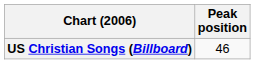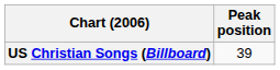 <table class="wikitable sortable plainrowheaders" style="text-align:center">
 <tr>
 <th scope="col">Chart (2006)</th>
 <th scope="col">Peak<br>position</th>
 </tr>
 <tr>
 <th scope="row">US <a href='#'>Christian Songs</a> (<em><a href='#'>Billboard</a></em>)</th>
-<td>46</td>
+<td>39</td>
 </tr>
 </table>
